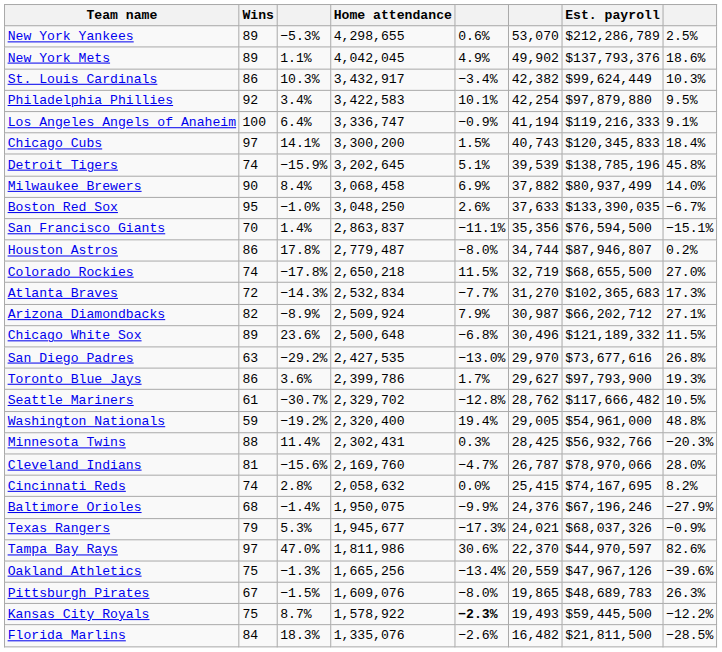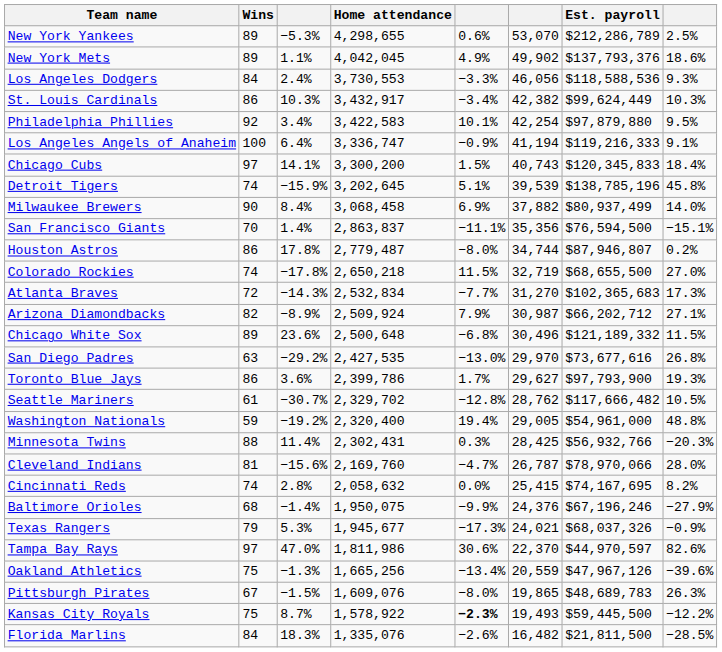 <table class="wikitable sortable">
 <tr style="text-align:center; font-size:larger;">
 </tr>
 <tr>
 <th>Team name</th>
 <th>Wins</th>
 <th></th>
 <th>Home attendance</th>
 <th></th>
 <th></th>
 <th>Est. payroll</th>
 <th></th>
 </tr>
 <tr>
 <td><a href='#'>New York Yankees</a></td>
 <td>89</td>
 <td>−5.3%</td>
 <td>4,298,655</td>
 <td>0.6%</td>
 <td>53,070</td>
 <td>$212,286,789</td>
 <td>2.5%</td>
 </tr>
 <tr>
 <td><a href='#'>New York Mets</a></td>
 <td>89</td>
 <td>1.1%</td>
 <td>4,042,045</td>
 <td>4.9%</td>
 <td>49,902</td>
 <td>$137,793,376</td>
 <td>18.6%</td>
+</tr>
+<tr>
+<td><a href='#'>Los Angeles Dodgers</a></td>
+<td>84</td>
+<td>2.4%</td>
+<td>3,730,553</td>
+<td>−3.3%</td>
+<td>46,056</td>
+<td>$118,588,536</td>
+<td>9.3%</td>
 </tr>
 <tr>
 <td><a href='#'>St. Louis Cardinals</a></td>
 <td>86</td>
 <td>10.3%</td>
 <td>3,432,917</td>
 <td>−3.4%</td>
 <td>42,382</td>
 <td>$99,624,449</td>
 <td>10.3%</td>
 </tr>
 <tr>
 <td><a href='#'>Philadelphia Phillies</a></td>
 <td>92</td>
 <td>3.4%</td>
 <td>3,422,583</td>
 <td>10.1%</td>
 <td>42,254</td>
 <td>$97,879,880</td>
 <td>9.5%</td>
 </tr>
 <tr>
 <td><a href='#'>Los Angeles Angels of Anaheim</a></td>
 <td>100</td>
 <td>6.4%</td>
 <td>3,336,747</td>
 <td>−0.9%</td>
 <td>41,194</td>
 <td>$119,216,333</td>
 <td>9.1%</td>
 </tr>
 <tr>
 <td><a href='#'>Chicago Cubs</a></td>
 <td>97</td>
 <td>14.1%</td>
 <td>3,300,200</td>
 <td>1.5%</td>
 <td>40,743</td>
 <td>$120,345,833</td>
 <td>18.4%</td>
 </tr>
 <tr>
 <td><a href='#'>Detroit Tigers</a></td>
 <td>74</td>
 <td>−15.9%</td>
 <td>3,202,645</td>
 <td>5.1%</td>
 <td>39,539</td>
 <td>$138,785,196</td>
 <td>45.8%</td>
 </tr>
 <tr>
 <td><a href='#'>Milwaukee Brewers</a></td>
 <td>90</td>
 <td>8.4%</td>
 <td>3,068,458</td>
 <td>6.9%</td>
 <td>37,882</td>
 <td>$80,937,499</td>
 <td>14.0%</td>
-</tr>
-<tr>
-<td><a href='#'>Boston Red Sox</a></td>
-<td>95</td>
-<td>−1.0%</td>
-<td>3,048,250</td>
-<td>2.6%</td>
-<td>37,633</td>
-<td>$133,390,035</td>
-<td>−6.7%</td>
 </tr>
 <tr>
 <td><a href='#'>San Francisco Giants</a></td>
 <td>70</td>
 <td>1.4%</td>
 <td>2,863,837</td>
 <td>−11.1%</td>
 <td>35,356</td>
 <td>$76,594,500</td>
 <td>−15.1%</td>
 </tr>
 <tr>
 <td><a href='#'>Houston Astros</a></td>
 <td>86</td>
 <td>17.8%</td>
 <td>2,779,487</td>
 <td>−8.0%</td>
 <td>34,744</td>
 <td>$87,946,807</td>
 <td>0.2%</td>
 </tr>
 <tr>
 <td><a href='#'>Colorado Rockies</a></td>
 <td>74</td>
 <td>−17.8%</td>
 <td>2,650,218</td>
 <td>11.5%</td>
 <td>32,719</td>
 <td>$68,655,500</td>
 <td>27.0%</td>
 </tr>
 <tr>
 <td><a href='#'>Atlanta Braves</a></td>
 <td>72</td>
 <td>−14.3%</td>
 <td>2,532,834</td>
 <td>−7.7%</td>
 <td>31,270</td>
 <td>$102,365,683</td>
 <td>17.3%</td>
 </tr>
 <tr>
 <td><a href='#'>Arizona Diamondbacks</a></td>
 <td>82</td>
 <td>−8.9%</td>
 <td>2,509,924</td>
 <td>7.9%</td>
 <td>30,987</td>
 <td>$66,202,712</td>
 <td>27.1%</td>
 </tr>
 <tr>
 <td><a href='#'>Chicago White Sox</a></td>
 <td>89</td>
 <td>23.6%</td>
 <td>2,500,648</td>
 <td>−6.8%</td>
 <td>30,496</td>
 <td>$121,189,332</td>
 <td>11.5%</td>
 </tr>
 <tr>
 <td><a href='#'>San Diego Padres</a></td>
 <td>63</td>
 <td>−29.2%</td>
 <td>2,427,535</td>
 <td>−13.0%</td>
 <td>29,970</td>
 <td>$73,677,616</td>
 <td>26.8%</td>
 </tr>
 <tr>
 <td><a href='#'>Toronto Blue Jays</a></td>
 <td>86</td>
 <td>3.6%</td>
 <td>2,399,786</td>
 <td>1.7%</td>
 <td>29,627</td>
 <td>$97,793,900</td>
 <td>19.3%</td>
 </tr>
 <tr>
 <td><a href='#'>Seattle Mariners</a></td>
 <td>61</td>
 <td>−30.7%</td>
 <td>2,329,702</td>
 <td>−12.8%</td>
 <td>28,762</td>
 <td>$117,666,482</td>
 <td>10.5%</td>
 </tr>
 <tr>
 <td><a href='#'>Washington Nationals</a></td>
 <td>59</td>
 <td>−19.2%</td>
 <td>2,320,400</td>
 <td>19.4%</td>
 <td>29,005</td>
 <td>$54,961,000</td>
 <td>48.8%</td>
 </tr>
 <tr>
 <td><a href='#'>Minnesota Twins</a></td>
 <td>88</td>
 <td>11.4%</td>
 <td>2,302,431</td>
 <td>0.3%</td>
 <td>28,425</td>
 <td>$56,932,766</td>
 <td>−20.3%</td>
 </tr>
 <tr>
 <td><a href='#'>Cleveland Indians</a></td>
 <td>81</td>
 <td>−15.6%</td>
 <td>2,169,760</td>
 <td>−4.7%</td>
 <td>26,787</td>
 <td>$78,970,066</td>
 <td>28.0%</td>
 </tr>
 <tr>
 <td><a href='#'>Cincinnati Reds</a></td>
 <td>74</td>
 <td>2.8%</td>
 <td>2,058,632</td>
 <td>0.0%</td>
 <td>25,415</td>
 <td>$74,167,695</td>
 <td>8.2%</td>
 </tr>
 <tr>
 <td><a href='#'>Baltimore Orioles</a></td>
 <td>68</td>
 <td>−1.4%</td>
 <td>1,950,075</td>
 <td>−9.9%</td>
 <td>24,376</td>
 <td>$67,196,246</td>
 <td>−27.9%</td>
 </tr>
 <tr>
 <td><a href='#'>Texas Rangers</a></td>
 <td>79</td>
 <td>5.3%</td>
 <td>1,945,677</td>
 <td>−17.3%</td>
 <td>24,021</td>
 <td>$68,037,326</td>
 <td>−0.9%</td>
 </tr>
 <tr>
 <td><a href='#'>Tampa Bay Rays</a></td>
 <td>97</td>
 <td>47.0%</td>
 <td>1,811,986</td>
 <td>30.6%</td>
 <td>22,370</td>
 <td>$44,970,597</td>
 <td>82.6%</td>
 </tr>
 <tr>
 <td><a href='#'>Oakland Athletics</a></td>
 <td>75</td>
 <td>−1.3%</td>
 <td>1,665,256</td>
 <td>−13.4%</td>
 <td>20,559</td>
 <td>$47,967,126</td>
 <td>−39.6%</td>
 </tr>
 <tr>
 <td><a href='#'>Pittsburgh Pirates</a></td>
 <td>67</td>
 <td>−1.5%</td>
 <td>1,609,076</td>
 <td>−8.0%</td>
 <td>19,865</td>
 <td>$48,689,783</td>
 <td>26.3%</td>
 </tr>
 <tr>
 <td><a href='#'>Kansas City Royals</a></td>
 <td>75</td>
 <td>8.7%</td>
 <td>1,578,922</td>
 <td><strong>−2.3%</strong></td>
 <td>19,493</td>
 <td>$59,445,500</td>
 <td>−12.2%</td>
 </tr>
 <tr>
 <td><a href='#'>Florida Marlins</a></td>
 <td>84</td>
 <td>18.3%</td>
 <td>1,335,076</td>
 <td>−2.6%</td>
 <td>16,482</td>
 <td>$21,811,500</td>
 <td>−28.5%</td>
 </tr>
 </table>
